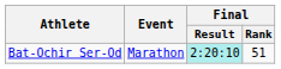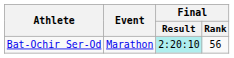 <table class="wikitable" style="font-size:90%">
 <tr>
 <th rowspan="2">Athlete</th>
 <th rowspan="2">Event</th>
 <th colspan="2">Final</th>
 </tr>
 <tr style="font-size:95%">
 <th>Result</th>
 <th>Rank</th>
 </tr>
 <tr align=center>
 <td align=left><a href='#'>Bat-Ochir Ser-Od</a></td>
 <td align=left><a href='#'>Marathon</a></td>
 <td style="background: paleturquoise;">2:20:10</td>
-<td>51</td>
+<td>56</td>
 </tr>
 </table>
